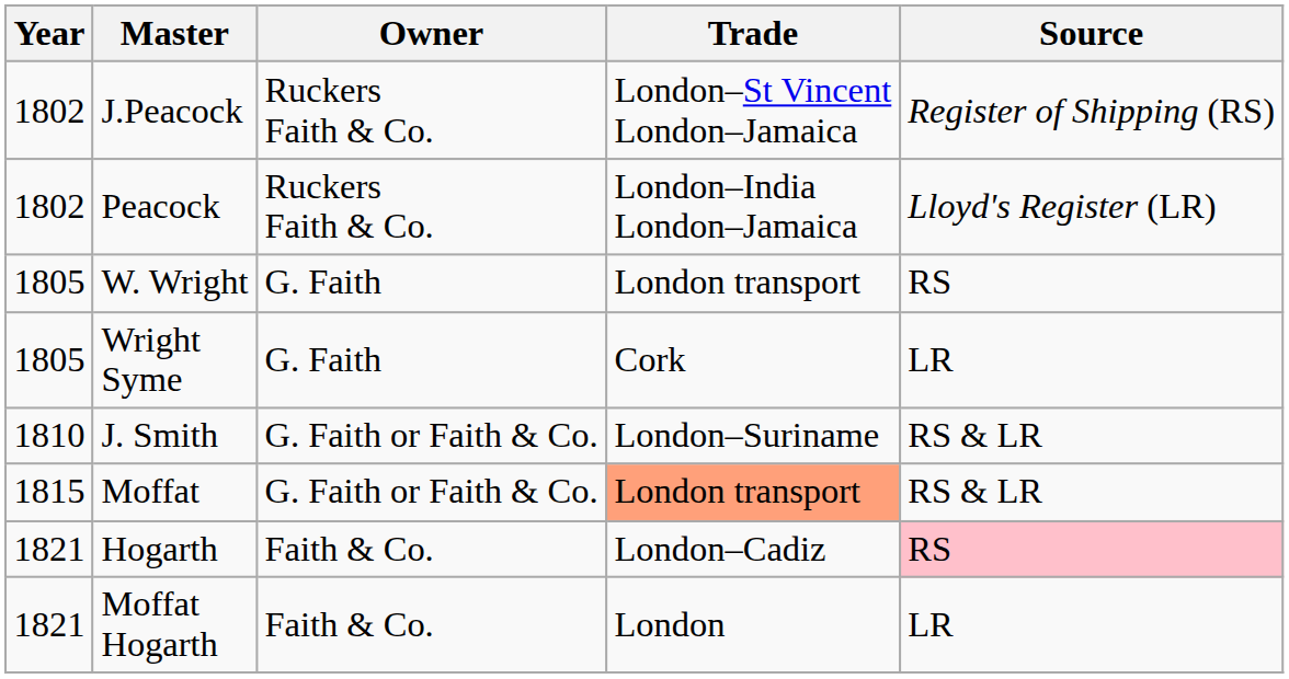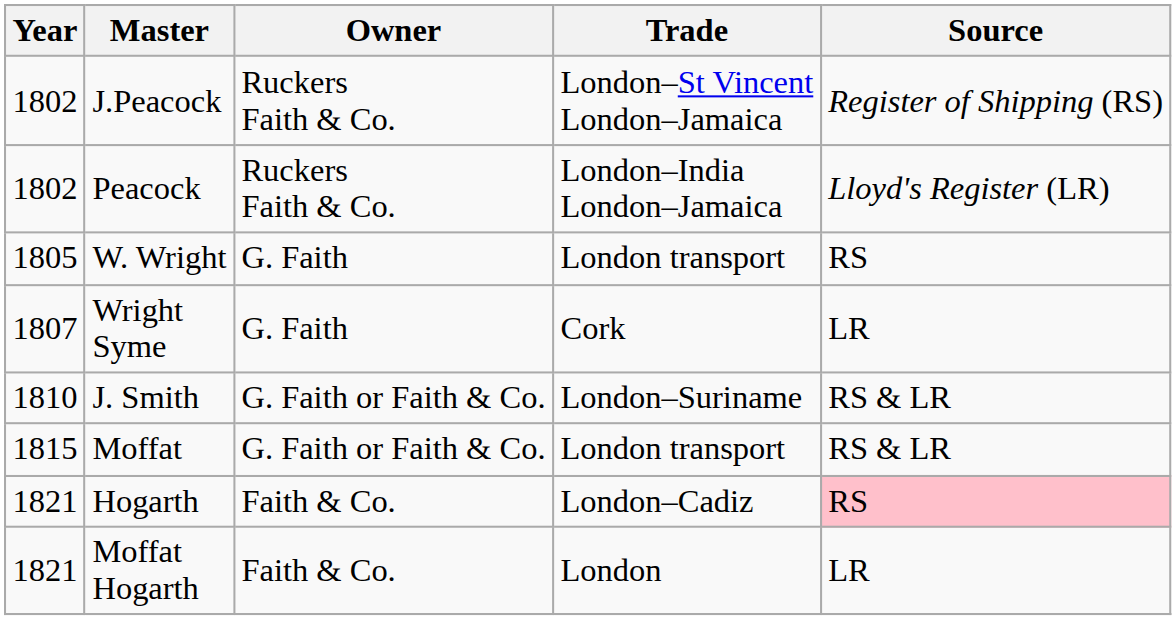 <table class="sortable wikitable">
 <tr>
 <th>Year</th>
 <th>Master</th>
 <th>Owner</th>
 <th>Trade</th>
 <th>Source</th>
 </tr>
 <tr>
 <td>1802</td>
 <td>J.Peacock</td>
 <td>Ruckers<br>Faith & Co.</td>
 <td>London–<a href='#'>St Vincent</a><br>London–Jamaica</td>
 <td><em>Register of Shipping</em> (RS)</td>
 </tr>
 <tr>
 <td>1802</td>
 <td>Peacock</td>
 <td>Ruckers<br>Faith & Co.</td>
 <td>London–India<br>London–Jamaica</td>
 <td><em>Lloyd's Register</em> (LR)</td>
 </tr>
 <tr>
 <td>1805</td>
 <td>W. Wright</td>
 <td>G. Faith</td>
 <td>London transport</td>
 <td>RS</td>
 </tr>
 <tr>
-<td>1805</td>
+<td>1807</td>
 <td>Wright<br>Syme</td>
 <td>G. Faith</td>
 <td>Cork</td>
 <td>LR</td>
 </tr>
 <tr>
 <td>1810</td>
 <td>J. Smith</td>
 <td>G. Faith or Faith & Co.</td>
 <td>London–Suriname</td>
 <td>RS & LR</td>
 </tr>
 <tr>
 <td>1815</td>
 <td>Moffat</td>
 <td>G. Faith or Faith & Co.</td>
-<td style="background: lightsalmon;">London transport</td>
+<td>London transport</td>
 <td>RS & LR</td>
 </tr>
 <tr>
 <td>1821</td>
 <td>Hogarth</td>
 <td>Faith & Co.</td>
 <td>London–Cadiz</td>
 <td style="background: pink;">RS</td>
 </tr>
 <tr>
 <td>1821</td>
 <td>Moffat<br>Hogarth</td>
 <td>Faith & Co.</td>
 <td>London</td>
 <td>LR</td>
 </tr>
 <tr>
 </tr>
 </table>
